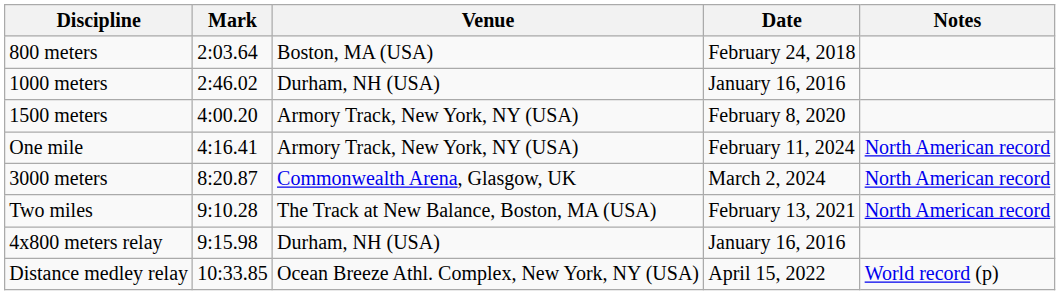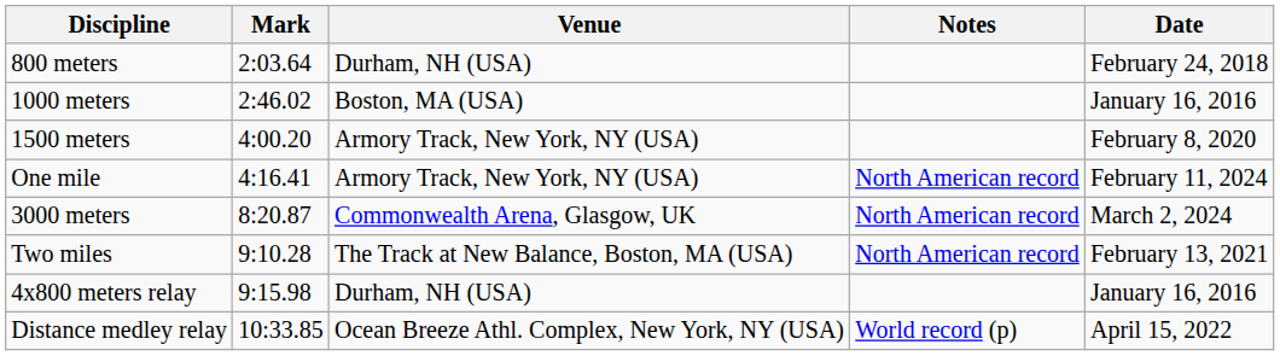 <table class="wikitable">
 <tr>
 <th>Discipline</th>
 <th>Mark</th>
 <th>Venue</th>
+<th>Notes</th>
 <th>Date</th>
-<th>Notes</th>
 </tr>
 <tr>
 <td>800 meters</td>
 <td>2:03.64</td>
-<td>Boston, MA (USA)</td>
+<td>Durham, NH (USA)</td>
+<td></td>
 <td>February 24, 2018</td>
-<td></td>
 </tr>
 <tr>
 <td>1000 meters</td>
 <td>2:46.02</td>
-<td>Durham, NH (USA)</td>
+<td>Boston, MA (USA)</td>
+<td></td>
 <td>January 16, 2016</td>
-<td></td>
 </tr>
 <tr>
 <td>1500 meters</td>
 <td>4:00.20</td>
 <td>Armory Track, New York, NY (USA)</td>
+<td></td>
 <td>February 8, 2020</td>
-<td></td>
 </tr>
 <tr>
 <td>One mile</td>
 <td>4:16.41</td>
 <td>Armory Track, New York, NY (USA)</td>
+<td><a href='#'>North American record</a></td>
 <td>February 11, 2024</td>
-<td><a href='#'>North American record</a></td>
 </tr>
 <tr>
 <td>3000 meters</td>
 <td>8:20.87</td>
 <td><a href='#'>Commonwealth Arena</a>, Glasgow, UK</td>
+<td><a href='#'>North American record</a></td>
 <td>March 2, 2024</td>
-<td><a href='#'>North American record</a></td>
 </tr>
 <tr>
 <td>Two miles</td>
 <td>9:10.28</td>
 <td>The Track at New Balance, Boston, MA (USA)</td>
+<td><a href='#'>North American record</a></td>
 <td>February 13, 2021</td>
-<td><a href='#'>North American record</a></td>
 </tr>
 <tr>
 <td>4x800 meters relay</td>
 <td>9:15.98</td>
 <td>Durham, NH (USA)</td>
+<td></td>
 <td>January 16, 2016</td>
-<td></td>
 </tr>
 <tr>
 <td>Distance medley relay</td>
 <td>10:33.85</td>
 <td>Ocean Breeze Athl. Complex, New York, NY (USA)</td>
+<td><a href='#'>World record</a> (p)</td>
 <td>April 15, 2022</td>
-<td><a href='#'>World record</a> (p)</td>
 </tr>
 </table>
